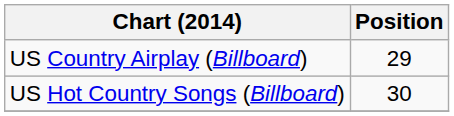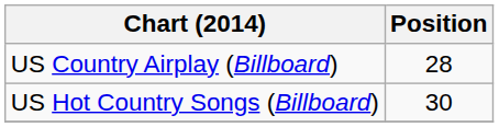 <table class="wikitable sortable">
 <tr>
 <th scope="col">Chart (2014)</th>
 <th scope="col">Position</th>
 </tr>
 <tr>
 <td>US <a href='#'>Country Airplay</a> (<em><a href='#'>Billboard</a></em>)</td>
-<td align="center">29</td>
+<td align="center">28</td>
 </tr>
 <tr>
 <td>US <a href='#'>Hot Country Songs</a> (<em><a href='#'>Billboard</a></em>)</td>
 <td align="center">30</td>
 </tr>
 <tr>
 </tr>
 </table>
